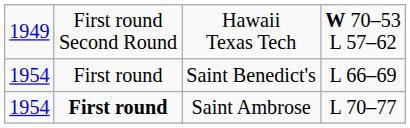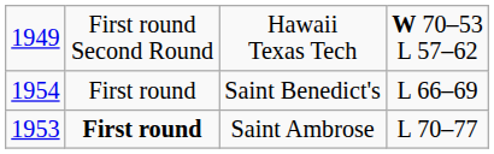 <table class="wikitable">
 <tr align="center">
 <td><a href='#'>1949</a></td>
 <td>First round<br>Second Round</td>
 <td>Hawaii<br>Texas Tech</td>
 <td><strong>W</strong> 70–53<br>L 57–62</td>
 </tr>
 <tr align="center">
 <td><a href='#'>1954</a></td>
 <td>First round</td>
 <td>Saint Benedict's</td>
 <td>L 66–69</td>
 </tr>
 <tr align="center">
-<td><a href='#'>1954</a></td>
+<td><a href='#'>1953</a></td>
 <td><strong>First round</strong></td>
 <td>Saint Ambrose</td>
 <td>L 70–77</td>
 </tr>
 </table>
